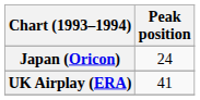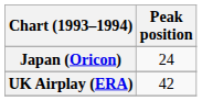 <table class="wikitable sortable plainrowheaders" style="text-align:center">
 <tr>
 <th>Chart (1993–1994)</th>
 <th>Peak<br>position</th>
 </tr>
 <tr>
 </tr>
 <tr>
 </tr>
 <tr>
 <th scope="row">Japan (<a href='#'>Oricon</a>)</th>
 <td>24</td>
 </tr>
 <tr>
 </tr>
 <tr>
 </tr>
 <tr>
 <th scope="row">UK Airplay (<a href='#'>ERA</a>)</th>
-<td>41</td>
+<td>42</td>
 </tr>
 <tr>
 </tr>
 </table>
